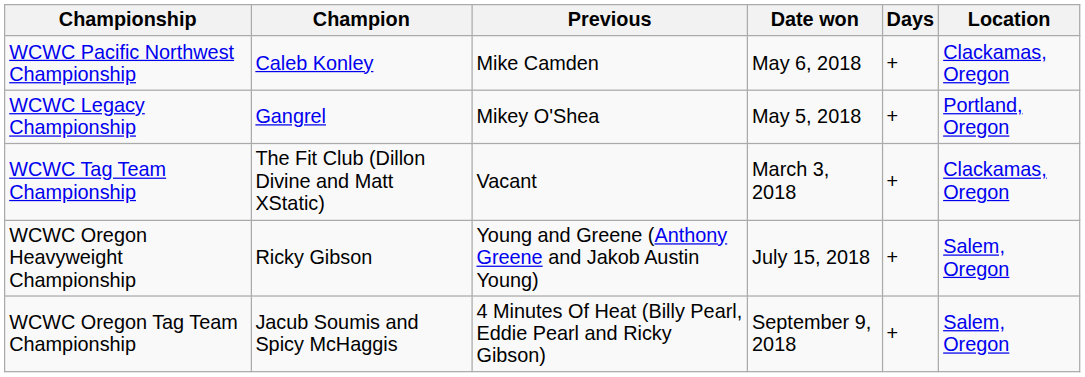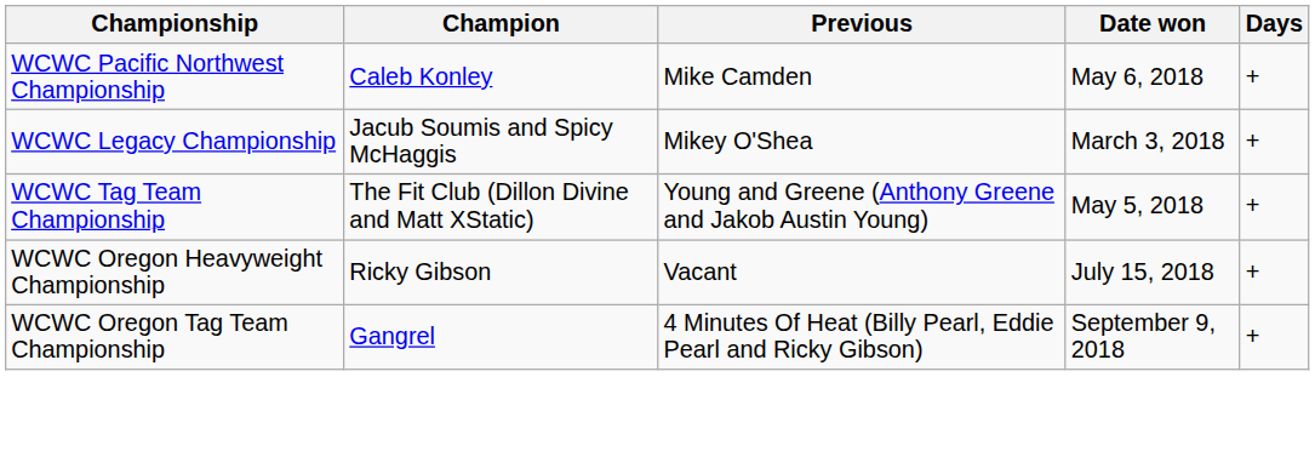 <table class="wikitable">
 <tr>
 <th>Championship</th>
 <th>Champion</th>
 <th>Previous</th>
 <th>Date won</th>
 <th>Days</th>
-<th>Location</th>
 </tr>
 <tr>
 <td><a href='#'>WCWC Pacific Northwest Championship</a></td>
 <td><a href='#'>Caleb Konley</a></td>
 <td>Mike Camden</td>
 <td>May 6, 2018</td>
 <td>+</td>
-<td><a href='#'>Clackamas, Oregon</a></td>
 </tr>
 <tr>
 <td><a href='#'>WCWC Legacy Championship</a></td>
-<td><a href='#'>Gangrel</a></td>
+<td>Jacub Soumis and Spicy McHaggis</td>
 <td>Mikey O'Shea</td>
-<td>May 5, 2018</td>
+<td>March 3, 2018</td>
 <td>+</td>
-<td><a href='#'>Portland, Oregon</a></td>
 </tr>
 <tr>
 <td><a href='#'>WCWC Tag Team Championship</a></td>
 <td>The Fit Club (Dillon Divine and Matt XStatic)</td>
-<td>Vacant</td>
-<td>March 3, 2018</td>
+<td>Young and Greene (<a href='#'>Anthony Greene</a> and Jakob Austin Young)</td>
+<td>May 5, 2018</td>
 <td>+</td>
-<td><a href='#'>Clackamas, Oregon</a></td>
 </tr>
 <tr>
 <td>WCWC Oregon Heavyweight Championship</td>
 <td>Ricky Gibson</td>
-<td>Young and Greene (<a href='#'>Anthony Greene</a> and Jakob Austin Young)</td>
+<td>Vacant</td>
 <td>July 15, 2018</td>
 <td>+</td>
-<td><a href='#'>Salem, Oregon</a></td>
 </tr>
 <tr>
 <td>WCWC Oregon Tag Team Championship</td>
-<td>Jacub Soumis and Spicy McHaggis</td>
+<td><a href='#'>Gangrel</a></td>
 <td>4 Minutes Of Heat (Billy Pearl, Eddie Pearl and Ricky Gibson)</td>
 <td>September 9, 2018</td>
 <td>+</td>
-<td><a href='#'>Salem, Oregon</a></td>
 </tr>
 </table>
